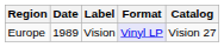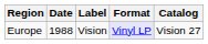 <table class="wikitable">
 <tr>
 <th>Region</th>
 <th>Date</th>
 <th>Label</th>
 <th>Format</th>
 <th>Catalog</th>
 </tr>
 <tr>
 <td>Europe</td>
-<td>1989</td>
+<td>1988</td>
 <td>Vision</td>
 <td style="background: lavender;"><a href='#'>Vinyl LP</a></td>
 <td>Vision 27</td>
 </tr>
 </table>
